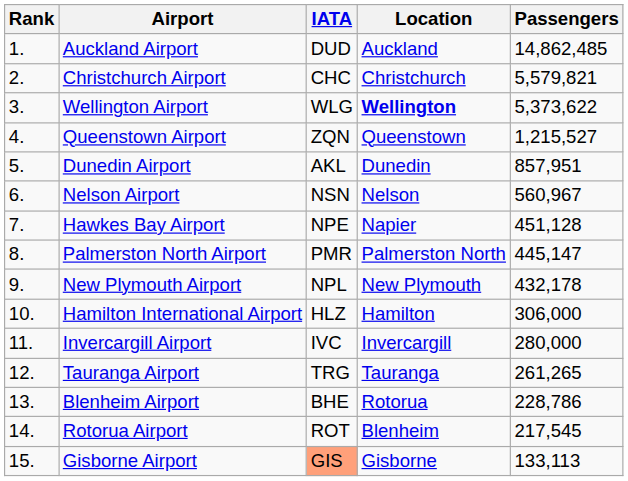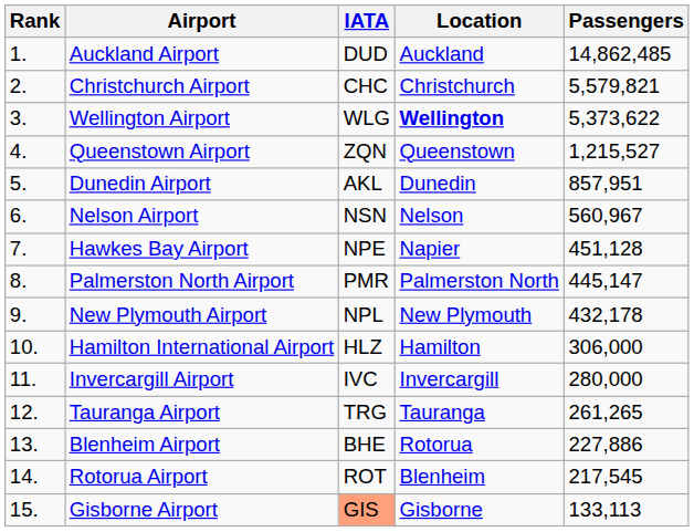 <table class="wikitable">
 <tr>
 <th>Rank</th>
 <th>Airport</th>
 <th><a href='#'>IATA</a></th>
 <th>Location</th>
 <th>Passengers</th>
 </tr>
 <tr>
 <td>1.</td>
 <td><a href='#'>Auckland Airport</a></td>
 <td>DUD</td>
 <td><a href='#'>Auckland</a></td>
 <td>14,862,485</td>
 </tr>
 <tr>
 <td>2.</td>
 <td><a href='#'>Christchurch Airport</a></td>
 <td>CHC</td>
 <td><a href='#'>Christchurch</a></td>
 <td>5,579,821</td>
 </tr>
 <tr>
 <td>3.</td>
 <td><a href='#'>Wellington Airport</a></td>
 <td>WLG</td>
 <td><strong><a href='#'>Wellington</a></strong></td>
 <td>5,373,622</td>
 </tr>
 <tr>
 <td>4.</td>
 <td><a href='#'>Queenstown Airport</a></td>
 <td>ZQN</td>
 <td><a href='#'>Queenstown</a></td>
 <td>1,215,527</td>
 </tr>
 <tr>
 <td>5.</td>
 <td><a href='#'>Dunedin Airport</a></td>
 <td>AKL</td>
 <td><a href='#'>Dunedin</a></td>
 <td>857,951</td>
 </tr>
 <tr>
 <td>6.</td>
 <td><a href='#'>Nelson Airport</a></td>
 <td>NSN</td>
 <td><a href='#'>Nelson</a></td>
 <td>560,967</td>
 </tr>
 <tr>
 <td>7.</td>
 <td><a href='#'>Hawkes Bay Airport</a></td>
 <td>NPE</td>
 <td><a href='#'>Napier</a></td>
 <td>451,128</td>
 </tr>
 <tr>
 <td>8.</td>
 <td><a href='#'>Palmerston North Airport</a></td>
 <td>PMR</td>
 <td><a href='#'>Palmerston North</a></td>
 <td>445,147</td>
 </tr>
 <tr>
 <td>9.</td>
 <td><a href='#'>New Plymouth Airport</a></td>
 <td>NPL</td>
 <td><a href='#'>New Plymouth</a></td>
 <td>432,178</td>
 </tr>
 <tr>
 <td>10.</td>
 <td><a href='#'>Hamilton International Airport</a></td>
 <td>HLZ</td>
 <td><a href='#'>Hamilton</a></td>
 <td>306,000</td>
 </tr>
 <tr>
 <td>11.</td>
 <td><a href='#'>Invercargill Airport</a></td>
 <td>IVC</td>
 <td><a href='#'>Invercargill</a></td>
 <td>280,000</td>
 </tr>
 <tr>
 <td>12.</td>
 <td><a href='#'>Tauranga Airport</a></td>
 <td>TRG</td>
 <td><a href='#'>Tauranga</a></td>
 <td>261,265</td>
 </tr>
 <tr>
 <td>13.</td>
 <td><a href='#'>Blenheim Airport</a></td>
 <td>BHE</td>
 <td><a href='#'>Rotorua</a></td>
-<td>228,786</td>
+<td>227,886</td>
 </tr>
 <tr>
 <td>14.</td>
 <td><a href='#'>Rotorua Airport</a></td>
 <td>ROT</td>
 <td><a href='#'>Blenheim</a></td>
 <td>217,545</td>
 </tr>
 <tr>
 <td>15.</td>
 <td><a href='#'>Gisborne Airport</a></td>
 <td style="background: lightsalmon;">GIS</td>
 <td><a href='#'>Gisborne</a></td>
 <td>133,113</td>
 </tr>
 </table>
